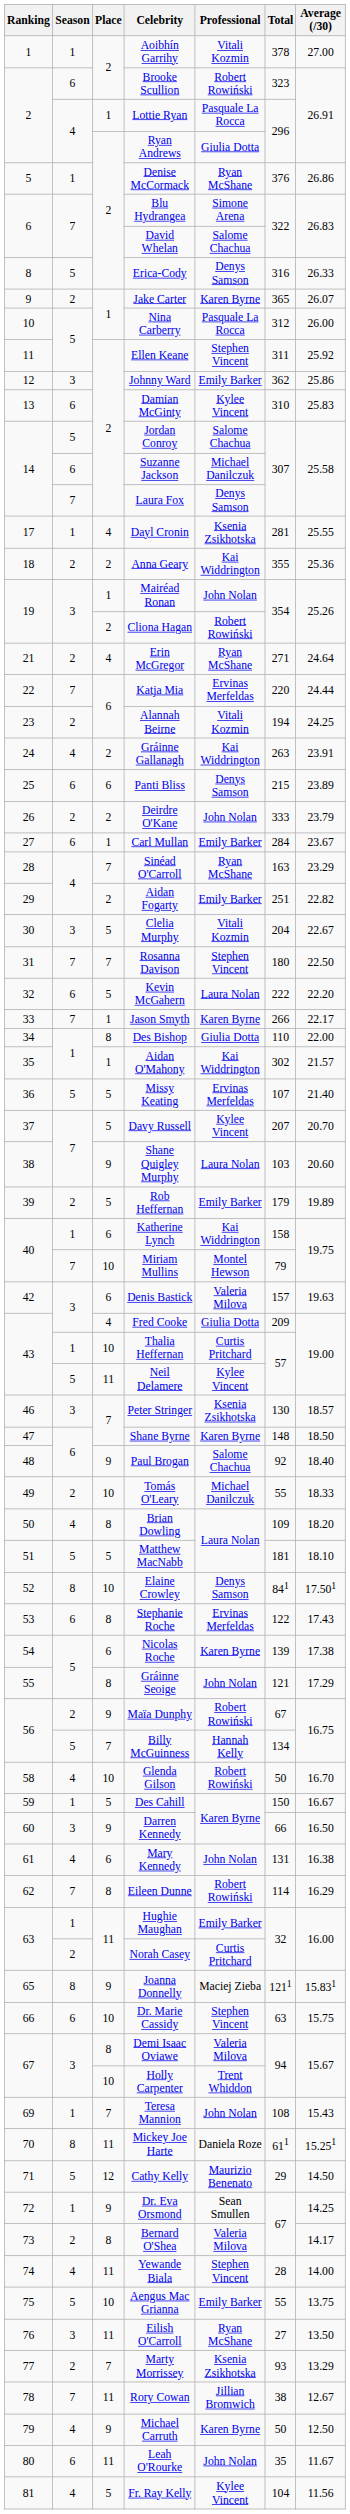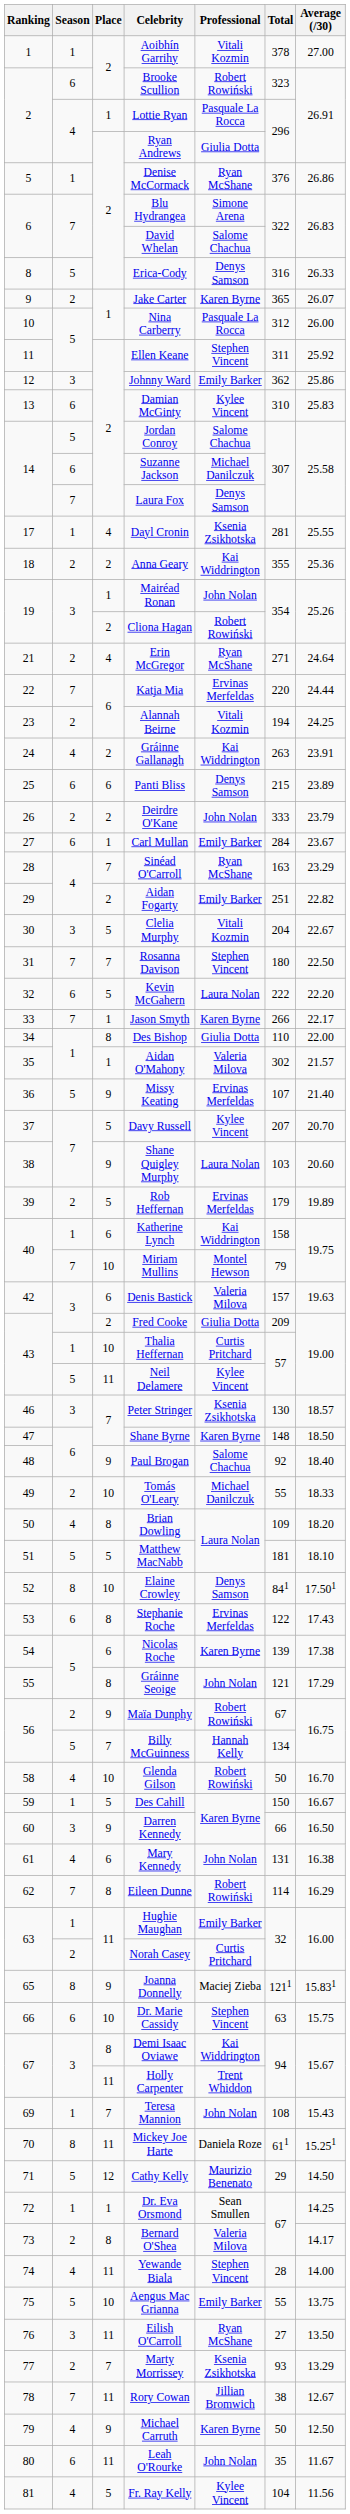 <table class="wikitable sortable" width="75%" style="text-align:center;">
 <tr>
 <th>Ranking</th>
 <th>Season</th>
 <th>Place</th>
 <th>Celebrity</th>
 <th>Professional</th>
 <th>Total</th>
 <th>Average (/30)</th>
 </tr>
 <tr>
 <td>1</td>
 <td>1</td>
 <td rowspan="2">2</td>
 <td><a href='#'>Aoibhín Garrihy</a></td>
 <td><a href='#'>Vitali Kozmin</a></td>
 <td>378</td>
 <td>27.00</td>
 </tr>
 <tr>
 <td rowspan="3">2</td>
 <td>6</td>
 <td><a href='#'>Brooke Scullion</a></td>
 <td><a href='#'>Robert Rowiński</a></td>
 <td>323</td>
 <td rowspan="3">26.91</td>
 </tr>
 <tr>
 <td rowspan="2">4</td>
 <td>1</td>
 <td><a href='#'>Lottie Ryan</a></td>
 <td><a href='#'>Pasquale La Rocca</a></td>
 <td rowspan="2">296</td>
 </tr>
 <tr>
 <td rowspan="5">2</td>
 <td><a href='#'>Ryan Andrews</a></td>
 <td><a href='#'>Giulia Dotta</a></td>
 </tr>
 <tr>
 <td>5</td>
 <td>1</td>
 <td><a href='#'>Denise McCormack</a></td>
 <td><a href='#'>Ryan McShane</a></td>
 <td>376</td>
 <td>26.86</td>
 </tr>
 <tr>
 <td rowspan="2">6</td>
 <td rowspan="2">7</td>
 <td><a href='#'>Blu Hydrangea</a></td>
 <td><a href='#'>Simone Arena</a></td>
 <td rowspan="2">322</td>
 <td rowspan="2">26.83</td>
 </tr>
 <tr>
 <td><a href='#'>David Whelan</a></td>
 <td><a href='#'>Salome Chachua</a></td>
 </tr>
 <tr>
 <td>8</td>
 <td>5</td>
 <td><a href='#'>Erica-Cody</a></td>
 <td><a href='#'>Denys Samson</a></td>
 <td>316</td>
 <td>26.33</td>
 </tr>
 <tr>
 <td>9</td>
 <td>2</td>
 <td rowspan="2">1</td>
 <td><a href='#'>Jake Carter</a></td>
 <td><a href='#'>Karen Byrne</a></td>
 <td>365</td>
 <td>26.07</td>
 </tr>
 <tr>
 <td>10</td>
 <td rowspan="2">5</td>
 <td><a href='#'>Nina Carberry</a></td>
 <td><a href='#'>Pasquale La Rocca</a></td>
 <td>312</td>
 <td>26.00</td>
 </tr>
 <tr>
 <td>11</td>
 <td rowspan="6">2</td>
 <td><a href='#'>Ellen Keane</a></td>
 <td><a href='#'>Stephen Vincent</a></td>
 <td>311</td>
 <td>25.92</td>
 </tr>
 <tr>
 <td>12</td>
 <td>3</td>
 <td><a href='#'>Johnny Ward</a></td>
 <td><a href='#'>Emily Barker</a></td>
 <td>362</td>
 <td>25.86</td>
 </tr>
 <tr>
 <td>13</td>
 <td>6</td>
 <td><a href='#'>Damian McGinty</a></td>
 <td><a href='#'>Kylee Vincent</a></td>
 <td>310</td>
 <td>25.83</td>
 </tr>
 <tr>
 <td rowspan="3">14</td>
 <td>5</td>
 <td><a href='#'>Jordan Conroy</a></td>
 <td><a href='#'>Salome Chachua</a></td>
 <td rowspan="3">307</td>
 <td rowspan="3">25.58</td>
 </tr>
 <tr>
 <td>6</td>
 <td><a href='#'>Suzanne Jackson</a></td>
 <td><a href='#'>Michael Danilczuk</a></td>
 </tr>
 <tr>
 <td>7</td>
 <td><a href='#'>Laura Fox</a></td>
 <td><a href='#'>Denys Samson</a></td>
 </tr>
 <tr>
 <td>17</td>
 <td>1</td>
 <td>4</td>
 <td><a href='#'>Dayl Cronin</a></td>
 <td><a href='#'>Ksenia Zsikhotska</a></td>
 <td>281</td>
 <td>25.55</td>
 </tr>
 <tr>
 <td>18</td>
 <td>2</td>
 <td>2</td>
 <td><a href='#'>Anna Geary</a></td>
 <td><a href='#'>Kai Widdrington</a></td>
 <td>355</td>
 <td>25.36</td>
 </tr>
 <tr>
 <td rowspan="2">19</td>
 <td rowspan="2">3</td>
 <td>1</td>
 <td><a href='#'>Mairéad Ronan</a></td>
 <td><a href='#'>John Nolan</a></td>
 <td rowspan="2">354</td>
 <td rowspan="2">25.26</td>
 </tr>
 <tr>
 <td>2</td>
 <td><a href='#'>Cliona Hagan</a></td>
 <td><a href='#'>Robert Rowiński</a></td>
 </tr>
 <tr>
 <td>21</td>
 <td>2</td>
 <td>4</td>
 <td><a href='#'>Erin McGregor</a></td>
 <td><a href='#'>Ryan McShane</a></td>
 <td>271</td>
 <td>24.64</td>
 </tr>
 <tr>
 <td>22</td>
 <td>7</td>
 <td rowspan="2">6</td>
 <td><a href='#'>Katja Mia</a></td>
 <td><a href='#'>Ervinas Merfeldas</a></td>
 <td>220</td>
 <td>24.44</td>
 </tr>
 <tr>
 <td>23</td>
 <td>2</td>
 <td><a href='#'>Alannah Beirne</a></td>
 <td><a href='#'>Vitali Kozmin</a></td>
 <td>194</td>
 <td>24.25</td>
 </tr>
 <tr>
 <td>24</td>
 <td>4</td>
 <td>2</td>
 <td><a href='#'>Gráinne Gallanagh</a></td>
 <td><a href='#'>Kai Widdrington</a></td>
 <td>263</td>
 <td>23.91</td>
 </tr>
 <tr>
 <td>25</td>
 <td>6</td>
 <td>6</td>
 <td><a href='#'>Panti Bliss</a></td>
 <td><a href='#'>Denys Samson</a></td>
 <td>215</td>
 <td>23.89</td>
 </tr>
 <tr>
 <td>26</td>
 <td>2</td>
 <td>2</td>
 <td><a href='#'>Deirdre O'Kane</a></td>
 <td><a href='#'>John Nolan</a></td>
 <td>333</td>
 <td>23.79</td>
 </tr>
 <tr>
 <td>27</td>
 <td>6</td>
 <td>1</td>
 <td><a href='#'>Carl Mullan</a></td>
 <td><a href='#'>Emily Barker</a></td>
 <td>284</td>
 <td>23.67</td>
 </tr>
 <tr>
 <td>28</td>
 <td rowspan="2">4</td>
 <td>7</td>
 <td><a href='#'>Sinéad O'Carroll</a></td>
 <td><a href='#'>Ryan McShane</a></td>
 <td>163</td>
 <td>23.29</td>
 </tr>
 <tr>
 <td>29</td>
 <td>2</td>
 <td><a href='#'>Aidan Fogarty</a></td>
 <td><a href='#'>Emily Barker</a></td>
 <td>251</td>
 <td>22.82</td>
 </tr>
 <tr>
 <td>30</td>
 <td>3</td>
 <td>5</td>
 <td><a href='#'>Clelia Murphy</a></td>
 <td><a href='#'>Vitali Kozmin</a></td>
 <td>204</td>
 <td>22.67</td>
 </tr>
 <tr>
 <td>31</td>
 <td>7</td>
 <td>7</td>
 <td><a href='#'>Rosanna Davison</a></td>
 <td><a href='#'>Stephen Vincent</a></td>
 <td>180</td>
 <td>22.50</td>
 </tr>
 <tr>
 <td>32</td>
 <td>6</td>
 <td>5</td>
 <td><a href='#'>Kevin McGahern</a></td>
 <td><a href='#'>Laura Nolan</a></td>
 <td>222</td>
 <td>22.20</td>
 </tr>
 <tr>
 <td>33</td>
 <td>7</td>
 <td>1</td>
 <td><a href='#'>Jason Smyth</a></td>
 <td><a href='#'>Karen Byrne</a></td>
 <td>266</td>
 <td>22.17</td>
 </tr>
 <tr>
 <td>34</td>
 <td rowspan="2">1</td>
 <td>8</td>
 <td><a href='#'>Des Bishop</a></td>
 <td><a href='#'>Giulia Dotta</a></td>
 <td>110</td>
 <td>22.00</td>
 </tr>
 <tr>
 <td>35</td>
 <td>1</td>
 <td><a href='#'>Aidan O'Mahony</a></td>
-<td><a href='#'>Kai Widdrington</a></td>
+<td><a href='#'>Valeria Milova</a></td>
 <td>302</td>
 <td>21.57</td>
 </tr>
 <tr>
 <td>36</td>
 <td>5</td>
-<td>5</td>
+<td>9</td>
 <td><a href='#'>Missy Keating</a></td>
 <td><a href='#'>Ervinas Merfeldas</a></td>
 <td>107</td>
 <td>21.40</td>
 </tr>
 <tr>
 <td>37</td>
 <td rowspan="2">7</td>
 <td>5</td>
 <td><a href='#'>Davy Russell</a></td>
 <td><a href='#'>Kylee Vincent</a></td>
 <td>207</td>
 <td>20.70</td>
 </tr>
 <tr>
 <td>38</td>
 <td>9</td>
 <td><a href='#'>Shane Quigley Murphy</a></td>
 <td><a href='#'>Laura Nolan</a></td>
 <td>103</td>
 <td>20.60</td>
 </tr>
 <tr>
 <td>39</td>
 <td>2</td>
 <td>5</td>
 <td><a href='#'>Rob Heffernan</a></td>
-<td><a href='#'>Emily Barker</a></td>
+<td><a href='#'>Ervinas Merfeldas</a></td>
 <td>179</td>
 <td>19.89</td>
 </tr>
 <tr>
 <td rowspan="2">40</td>
 <td>1</td>
 <td>6</td>
 <td><a href='#'>Katherine Lynch</a></td>
 <td><a href='#'>Kai Widdrington</a></td>
 <td>158</td>
 <td rowspan="2">19.75</td>
 </tr>
 <tr>
 <td>7</td>
 <td>10</td>
 <td><a href='#'>Miriam Mullins</a></td>
 <td><a href='#'>Montel Hewson</a></td>
 <td>79</td>
 </tr>
 <tr>
 <td>42</td>
 <td rowspan="2">3</td>
 <td>6</td>
 <td><a href='#'>Denis Bastick</a></td>
 <td><a href='#'>Valeria Milova</a></td>
 <td>157</td>
 <td>19.63</td>
 </tr>
 <tr>
 <td rowspan="3">43</td>
-<td>4</td>
+<td>2</td>
 <td><a href='#'>Fred Cooke</a></td>
 <td><a href='#'>Giulia Dotta</a></td>
 <td>209</td>
 <td rowspan="3">19.00</td>
 </tr>
 <tr>
 <td>1</td>
 <td>10</td>
 <td><a href='#'>Thalia Heffernan</a></td>
 <td><a href='#'>Curtis Pritchard</a></td>
 <td rowspan="2">57</td>
 </tr>
 <tr>
 <td>5</td>
 <td>11</td>
 <td><a href='#'>Neil Delamere</a></td>
 <td><a href='#'>Kylee Vincent</a></td>
 </tr>
 <tr>
 <td>46</td>
 <td>3</td>
 <td rowspan="2">7</td>
 <td><a href='#'>Peter Stringer</a></td>
 <td><a href='#'>Ksenia Zsikhotska</a></td>
 <td>130</td>
 <td>18.57</td>
 </tr>
 <tr>
 <td>47</td>
 <td rowspan="2">6</td>
 <td><a href='#'>Shane Byrne</a></td>
 <td><a href='#'>Karen Byrne</a></td>
 <td>148</td>
 <td>18.50</td>
 </tr>
 <tr>
 <td>48</td>
 <td>9</td>
 <td><a href='#'>Paul Brogan</a></td>
 <td><a href='#'>Salome Chachua</a></td>
 <td>92</td>
 <td>18.40</td>
 </tr>
 <tr>
 <td>49</td>
 <td>2</td>
 <td>10</td>
 <td><a href='#'>Tomás O'Leary</a></td>
 <td><a href='#'>Michael Danilczuk</a></td>
 <td>55</td>
 <td>18.33</td>
 </tr>
 <tr>
 <td>50</td>
 <td>4</td>
 <td>8</td>
 <td><a href='#'>Brian Dowling</a></td>
 <td rowspan="2"><a href='#'>Laura Nolan</a></td>
 <td>109</td>
 <td>18.20</td>
 </tr>
 <tr>
 <td>51</td>
 <td>5</td>
 <td>5</td>
 <td><a href='#'>Matthew MacNabb</a></td>
 <td>181</td>
 <td>18.10</td>
 </tr>
 <tr>
 <td>52</td>
 <td>8</td>
 <td>10</td>
 <td><a href='#'>Elaine Crowley</a></td>
 <td><a href='#'>Denys Samson</a></td>
 <td>84<sup>1</sup></td>
 <td>17.50<sup>1</sup></td>
 </tr>
 <tr>
 <td>53</td>
 <td>6</td>
 <td>8</td>
 <td><a href='#'>Stephanie Roche</a></td>
 <td><a href='#'>Ervinas Merfeldas</a></td>
 <td>122</td>
 <td>17.43</td>
 </tr>
 <tr>
 <td>54</td>
 <td rowspan="2">5</td>
 <td>6</td>
 <td><a href='#'>Nicolas Roche</a></td>
 <td><a href='#'>Karen Byrne</a></td>
 <td>139</td>
 <td>17.38</td>
 </tr>
 <tr>
 <td>55</td>
 <td>8</td>
 <td><a href='#'>Gráinne Seoige</a></td>
 <td><a href='#'>John Nolan</a></td>
 <td>121</td>
 <td>17.29</td>
 </tr>
 <tr>
 <td rowspan="2">56</td>
 <td>2</td>
 <td>9</td>
 <td><a href='#'>Maïa Dunphy</a></td>
 <td><a href='#'>Robert Rowiński</a></td>
 <td>67</td>
 <td rowspan="2">16.75</td>
 </tr>
 <tr>
 <td>5</td>
 <td>7</td>
 <td><a href='#'>Billy McGuinness</a></td>
 <td><a href='#'>Hannah Kelly</a></td>
 <td>134</td>
 </tr>
 <tr>
 <td>58</td>
 <td>4</td>
 <td>10</td>
 <td><a href='#'>Glenda Gilson</a></td>
 <td><a href='#'>Robert Rowiński</a></td>
 <td>50</td>
 <td>16.70</td>
 </tr>
 <tr>
 <td>59</td>
 <td>1</td>
 <td>5</td>
 <td><a href='#'>Des Cahill</a></td>
 <td rowspan="2"><a href='#'>Karen Byrne</a></td>
 <td>150</td>
 <td>16.67</td>
 </tr>
 <tr>
 <td>60</td>
 <td>3</td>
 <td>9</td>
 <td><a href='#'>Darren Kennedy</a></td>
 <td>66</td>
 <td>16.50</td>
 </tr>
 <tr>
 <td>61</td>
 <td>4</td>
 <td>6</td>
 <td><a href='#'>Mary Kennedy</a></td>
 <td><a href='#'>John Nolan</a></td>
 <td>131</td>
 <td>16.38</td>
 </tr>
 <tr>
 <td>62</td>
 <td>7</td>
 <td>8</td>
 <td><a href='#'>Eileen Dunne</a></td>
 <td><a href='#'>Robert Rowiński</a></td>
 <td>114</td>
 <td>16.29</td>
 </tr>
 <tr>
 <td rowspan="2">63</td>
 <td>1</td>
 <td rowspan="2">11</td>
 <td><a href='#'>Hughie Maughan</a></td>
 <td><a href='#'>Emily Barker</a></td>
 <td rowspan="2">32</td>
 <td rowspan="2">16.00</td>
 </tr>
 <tr>
 <td>2</td>
 <td><a href='#'>Norah Casey</a></td>
 <td><a href='#'>Curtis Pritchard</a></td>
 </tr>
 <tr>
 <td>65</td>
 <td>8</td>
 <td>9</td>
 <td><a href='#'>Joanna Donnelly</a></td>
 <td>Maciej Zieba</td>
 <td>121<sup>1</sup></td>
 <td>15.83<sup>1</sup></td>
 </tr>
 <tr>
 <td>66</td>
 <td>6</td>
 <td>10</td>
 <td><a href='#'>Dr. Marie Cassidy</a></td>
 <td><a href='#'>Stephen Vincent</a></td>
 <td>63</td>
 <td>15.75</td>
 </tr>
 <tr>
 <td rowspan="2">67</td>
 <td rowspan="2">3</td>
 <td>8</td>
 <td><a href='#'>Demi Isaac Oviawe</a></td>
-<td><a href='#'>Valeria Milova</a></td>
+<td><a href='#'>Kai Widdrington</a></td>
 <td rowspan="2">94</td>
 <td rowspan="2">15.67</td>
 </tr>
 <tr>
-<td>10</td>
+<td>11</td>
 <td><a href='#'>Holly Carpenter</a></td>
 <td><a href='#'>Trent Whiddon</a></td>
 </tr>
 <tr>
 <td>69</td>
 <td>1</td>
 <td>7</td>
 <td><a href='#'>Teresa Mannion</a></td>
 <td><a href='#'>John Nolan</a></td>
 <td>108</td>
 <td>15.43</td>
 </tr>
 <tr>
 <td>70</td>
 <td>8</td>
 <td>11</td>
 <td><a href='#'>Mickey Joe Harte</a></td>
 <td>Daniela Roze</td>
 <td>61<sup>1</sup></td>
 <td>15.25<sup>1</sup></td>
 </tr>
 <tr>
 <td>71</td>
 <td>5</td>
 <td>12</td>
 <td><a href='#'>Cathy Kelly</a></td>
 <td><a href='#'>Maurizio Benenato</a></td>
 <td>29</td>
 <td>14.50</td>
 </tr>
 <tr>
 <td>72</td>
 <td>1</td>
-<td>9</td>
+<td>1</td>
 <td><a href='#'>Dr. Eva Orsmond</a></td>
 <td>Sean Smullen</td>
 <td rowspan="2">67</td>
 <td>14.25</td>
 </tr>
 <tr>
 <td>73</td>
 <td>2</td>
 <td>8</td>
 <td><a href='#'>Bernard O'Shea</a></td>
 <td><a href='#'>Valeria Milova</a></td>
 <td>14.17</td>
 </tr>
 <tr>
 <td>74</td>
 <td>4</td>
 <td>11</td>
 <td><a href='#'>Yewande Biala</a></td>
 <td><a href='#'>Stephen Vincent</a></td>
 <td>28</td>
 <td>14.00</td>
 </tr>
 <tr>
 <td>75</td>
 <td>5</td>
 <td>10</td>
 <td><a href='#'>Aengus Mac Grianna</a></td>
 <td><a href='#'>Emily Barker</a></td>
 <td>55</td>
 <td>13.75</td>
 </tr>
 <tr>
 <td>76</td>
 <td>3</td>
 <td>11</td>
 <td><a href='#'>Eilish O'Carroll</a></td>
 <td><a href='#'>Ryan McShane</a></td>
 <td>27</td>
 <td>13.50</td>
 </tr>
 <tr>
 <td>77</td>
 <td>2</td>
 <td>7</td>
 <td><a href='#'>Marty Morrissey</a></td>
 <td><a href='#'>Ksenia Zsikhotska</a></td>
 <td>93</td>
 <td>13.29</td>
 </tr>
 <tr>
 <td>78</td>
 <td>7</td>
 <td>11</td>
 <td><a href='#'>Rory Cowan</a></td>
 <td><a href='#'>Jillian Bromwich</a></td>
 <td>38</td>
 <td>12.67</td>
 </tr>
 <tr>
 <td>79</td>
 <td>4</td>
 <td>9</td>
 <td><a href='#'>Michael Carruth</a></td>
 <td><a href='#'>Karen Byrne</a></td>
 <td>50</td>
 <td>12.50</td>
 </tr>
 <tr>
 <td>80</td>
 <td>6</td>
 <td>11</td>
 <td><a href='#'>Leah O'Rourke</a></td>
 <td><a href='#'>John Nolan</a></td>
 <td>35</td>
 <td>11.67</td>
 </tr>
 <tr>
 <td>81</td>
 <td>4</td>
 <td>5</td>
 <td><a href='#'>Fr. Ray Kelly</a></td>
 <td><a href='#'>Kylee Vincent</a></td>
 <td>104</td>
 <td>11.56</td>
 </tr>
 </table>
